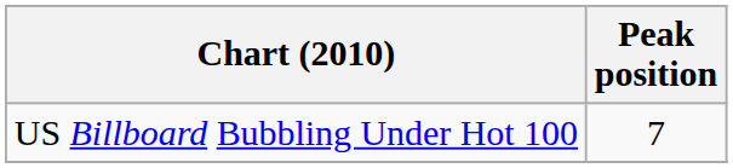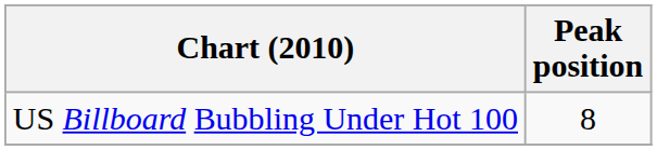 <table class="wikitable sortable">
 <tr>
 <th align="left">Chart (2010)</th>
 <th align="center">Peak<br>position</th>
 </tr>
 <tr>
 <td>US <em><a href='#'>Billboard</a></em> <a href='#'>Bubbling Under Hot 100</a></td>
-<td align="center">7</td>
+<td align="center">8</td>
 </tr>
 <tr>
 </tr>
 <tr>
 </tr>
 </table>
